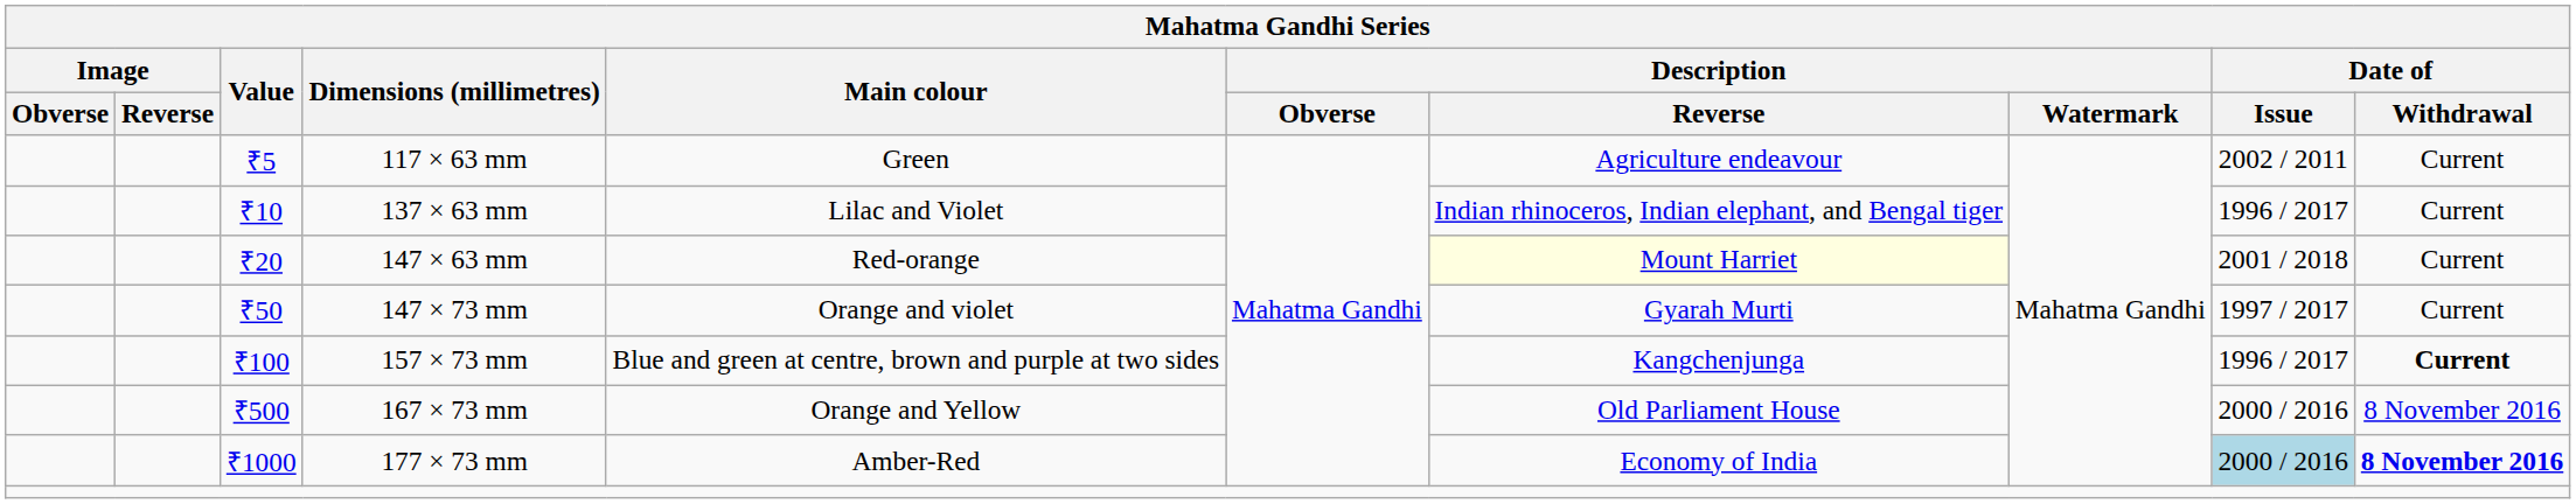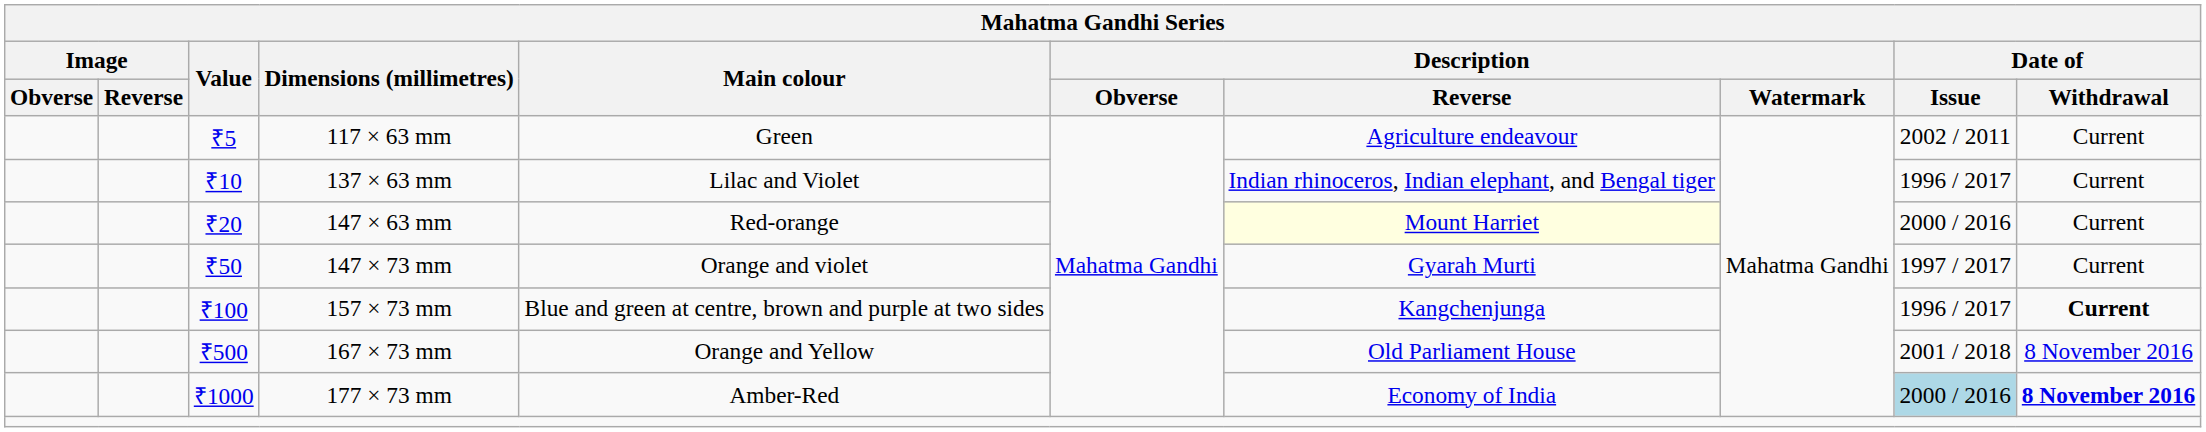 <table class="wikitable" style="text-align:center">
 <tr>
 <th colspan="10">Mahatma Gandhi Series</th>
 </tr>
 <tr>
 <th colspan="2">Image</th>
 <th rowspan="2">Value</th>
 <th rowspan="2">Dimensions (millimetres)</th>
 <th rowspan="2">Main colour</th>
 <th colspan="3">Description</th>
 <th colspan="3">Date of</th>
 </tr>
 <tr>
 <th>Obverse</th>
 <th>Reverse</th>
 <th>Obverse</th>
 <th>Reverse</th>
 <th>Watermark</th>
 <th>Issue</th>
 <th>Withdrawal</th>
 </tr>
 <tr>
 <td align="center"></td>
 <td align="center"></td>
 <td style="text-align:center;"><a href='#'>₹5</a></td>
 <td>117 × 63 mm</td>
 <td>Green</td>
 <td rowspan="7"><a href='#'>Mahatma Gandhi</a></td>
 <td><a href='#'>Agriculture endeavour</a></td>
 <td rowspan="7">Mahatma Gandhi</td>
 <td>2002 / 2011</td>
 <td>Current</td>
 </tr>
 <tr>
 <td align="center"></td>
 <td align="center"></td>
 <td style="text-align:center;"><a href='#'>₹10</a></td>
 <td>137 × 63 mm</td>
 <td>Lilac and Violet</td>
 <td><a href='#'>Indian rhinoceros</a>, <a href='#'>Indian elephant</a>, and <a href='#'>Bengal tiger</a></td>
 <td>1996 / 2017</td>
 <td>Current</td>
 </tr>
 <tr>
 <td align="center"></td>
 <td align="center"></td>
 <td style="text-align:center;"><a href='#'>₹20</a></td>
 <td>147 × 63 mm</td>
 <td>Red-orange</td>
 <td style="background: lightyellow;"><a href='#'>Mount Harriet</a></td>
-<td>2001 / 2018</td>
+<td>2000 / 2016</td>
 <td>Current</td>
 </tr>
 <tr>
 <td align="center"></td>
 <td align="center"></td>
 <td style="text-align:center;"><a href='#'>₹50</a></td>
 <td>147 × 73 mm</td>
 <td>Orange and violet</td>
 <td><a href='#'>Gyarah Murti</a></td>
 <td>1997 / 2017</td>
 <td>Current</td>
 </tr>
 <tr>
 <td align="center"></td>
 <td align="center"></td>
 <td style="text-align:center;"><a href='#'>₹100</a></td>
 <td>157 × 73 mm</td>
 <td>Blue and green at centre, brown and purple at two sides</td>
 <td><a href='#'>Kangchenjunga</a></td>
 <td>1996 / 2017</td>
 <td><strong>Current</strong></td>
 </tr>
 <tr>
 <td align="center"></td>
 <td align="center"></td>
 <td style="text-align:center;"><a href='#'>₹500</a></td>
 <td>167 × 73 mm</td>
 <td>Orange and Yellow</td>
 <td><a href='#'>Old Parliament House</a></td>
-<td>2000 / 2016</td>
+<td>2001 / 2018</td>
 <td><a href='#'> 8 November 2016</a></td>
 </tr>
 <tr>
 <td align="center"></td>
 <td align="center"></td>
 <td style="text-align:center;"><a href='#'>₹1000</a></td>
 <td>177 × 73 mm</td>
 <td>Amber-Red</td>
 <td><a href='#'>Economy of India</a></td>
 <td style="background: lightblue;">2000 / 2016</td>
 <td><strong><a href='#'> 8 November 2016</a></strong></td>
 </tr>
 <tr>
 <td colspan="10" style="text-align:left;"><strong></strong></td>
 </tr>
 </table>
